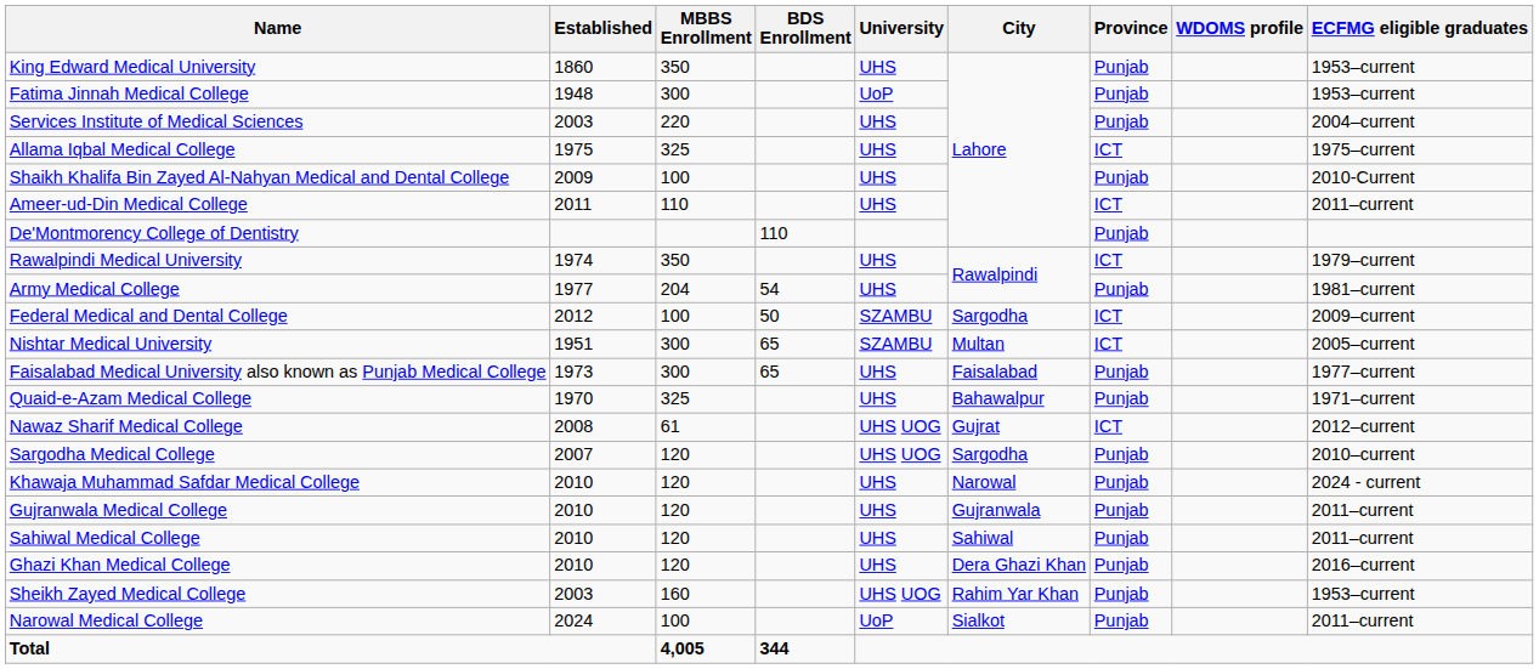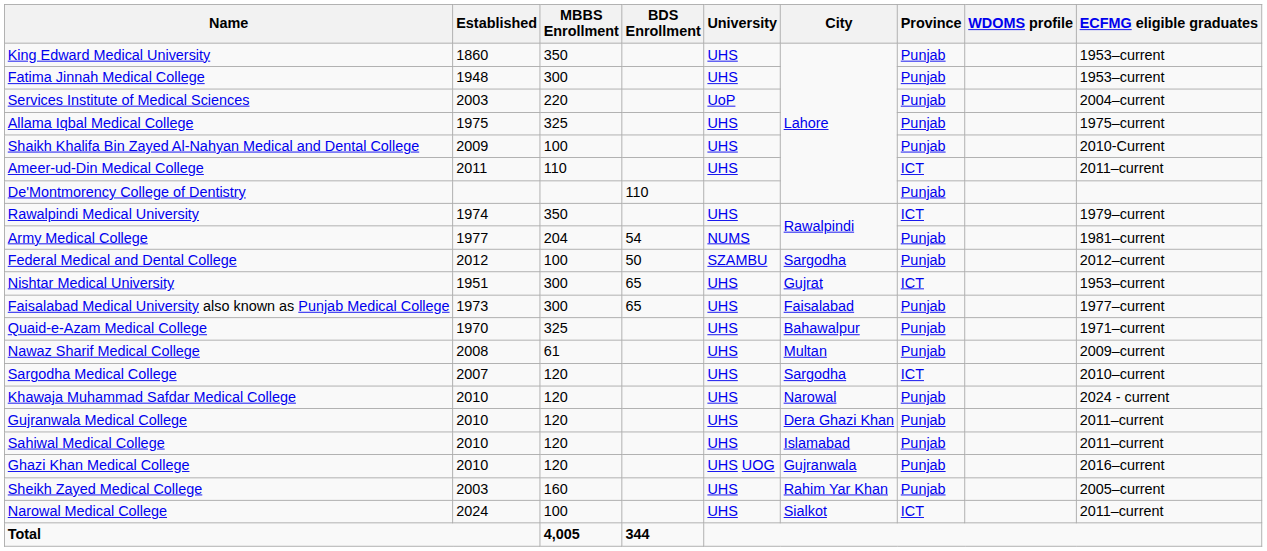 <table class="wikitable sortable static-row-numbers static-row-header-hash">
 <tr>
 <th>Name</th>
 <th>Established</th>
 <th>MBBS<br>Enrollment</th>
 <th>BDS<br>Enrollment</th>
 <th>University</th>
 <th>City</th>
 <th>Province</th>
 <th><a href='#'>WDOMS</a> profile</th>
 <th><a href='#'>ECFMG</a> eligible graduates</th>
 </tr>
 <tr>
 <td><a href='#'>King Edward Medical University</a></td>
 <td>1860</td>
 <td>350</td>
 <td></td>
 <td><a href='#'>UHS</a></td>
 <td rowspan="7"><a href='#'>Lahore</a></td>
 <td><a href='#'>Punjab</a></td>
 <td></td>
 <td>1953–current</td>
 </tr>
 <tr>
 <td><a href='#'>Fatima Jinnah Medical College</a></td>
 <td>1948</td>
 <td>300</td>
 <td></td>
-<td><a href='#'>UoP</a></td>
+<td><a href='#'>UHS</a></td>
 <td><a href='#'>Punjab</a></td>
 <td></td>
 <td>1953–current</td>
 </tr>
 <tr>
 <td><a href='#'>Services Institute of Medical Sciences</a></td>
 <td>2003</td>
 <td>220</td>
 <td></td>
-<td><a href='#'>UHS</a></td>
+<td><a href='#'>UoP</a></td>
 <td><a href='#'>Punjab</a></td>
 <td></td>
 <td>2004–current</td>
 </tr>
 <tr>
 <td><a href='#'>Allama Iqbal Medical College</a></td>
 <td>1975</td>
 <td>325</td>
 <td></td>
 <td><a href='#'>UHS</a></td>
-<td><a href='#'>ICT</a></td>
+<td><a href='#'>Punjab</a></td>
 <td></td>
 <td>1975–current</td>
 </tr>
 <tr>
 <td><a href='#'>Shaikh Khalifa Bin Zayed Al-Nahyan Medical and Dental College</a></td>
 <td>2009</td>
 <td>100</td>
 <td></td>
 <td><a href='#'>UHS</a></td>
 <td><a href='#'>Punjab</a></td>
 <td></td>
 <td>2010-Current</td>
 </tr>
 <tr>
 <td><a href='#'>Ameer-ud-Din Medical College</a></td>
 <td>2011</td>
 <td>110</td>
 <td></td>
 <td><a href='#'>UHS</a></td>
 <td><a href='#'>ICT</a></td>
 <td></td>
 <td>2011–current</td>
 </tr>
 <tr>
 <td><a href='#'>De'Montmorency College of Dentistry</a></td>
 <td></td>
 <td></td>
 <td>110</td>
 <td></td>
 <td><a href='#'>Punjab</a></td>
 <td></td>
 <td></td>
 </tr>
 <tr>
 <td><a href='#'>Rawalpindi Medical University</a></td>
 <td>1974</td>
 <td>350</td>
 <td></td>
 <td><a href='#'>UHS</a></td>
 <td rowspan="2"><a href='#'>Rawalpindi</a></td>
 <td><a href='#'>ICT</a></td>
 <td></td>
 <td>1979–current</td>
 </tr>
 <tr>
 <td><a href='#'>Army Medical College</a></td>
 <td>1977</td>
 <td>204</td>
 <td>54</td>
-<td><a href='#'>UHS</a></td>
+<td><a href='#'>NUMS</a></td>
 <td><a href='#'>Punjab</a></td>
 <td></td>
 <td>1981–current</td>
 </tr>
 <tr>
 <td><a href='#'>Federal Medical and Dental College</a></td>
 <td>2012</td>
 <td>100</td>
 <td>50</td>
 <td><a href='#'>SZAMBU</a></td>
 <td><a href='#'>Sargodha</a></td>
-<td><a href='#'>ICT</a></td>
+<td><a href='#'>Punjab</a></td>
 <td></td>
-<td>2009–current</td>
+<td>2012–current</td>
 </tr>
 <tr>
 <td><a href='#'>Nishtar Medical University</a></td>
 <td>1951</td>
 <td>300</td>
 <td>65</td>
-<td><a href='#'>SZAMBU</a></td>
-<td><a href='#'>Multan</a></td>
+<td><a href='#'>UHS</a></td>
+<td><a href='#'>Gujrat</a></td>
 <td><a href='#'>ICT</a></td>
 <td></td>
-<td>2005–current</td>
+<td>1953–current</td>
 </tr>
 <tr>
 <td><a href='#'>Faisalabad Medical University</a> also known as <a href='#'>Punjab Medical College</a></td>
 <td>1973</td>
 <td>300</td>
 <td>65</td>
 <td><a href='#'>UHS</a></td>
 <td><a href='#'>Faisalabad</a></td>
 <td><a href='#'>Punjab</a></td>
 <td></td>
 <td>1977–current</td>
 </tr>
 <tr>
 <td><a href='#'>Quaid-e-Azam Medical College</a></td>
 <td>1970</td>
 <td>325</td>
 <td></td>
 <td><a href='#'>UHS</a></td>
 <td><a href='#'>Bahawalpur</a></td>
 <td><a href='#'>Punjab</a></td>
 <td></td>
 <td>1971–current</td>
 </tr>
 <tr>
 <td><a href='#'>Nawaz Sharif Medical College</a></td>
 <td>2008</td>
 <td>61</td>
 <td></td>
-<td><a href='#'>UHS</a> <a href='#'>UOG</a></td>
-<td><a href='#'>Gujrat</a></td>
-<td><a href='#'>ICT</a></td>
+<td><a href='#'>UHS</a></td>
+<td><a href='#'>Multan</a></td>
+<td><a href='#'>Punjab</a></td>
 <td></td>
-<td>2012–current</td>
+<td>2009–current</td>
 </tr>
 <tr>
 <td><a href='#'>Sargodha Medical College</a></td>
 <td>2007</td>
 <td>120</td>
 <td></td>
-<td><a href='#'>UHS</a> <a href='#'>UOG</a></td>
+<td><a href='#'>UHS</a></td>
 <td><a href='#'>Sargodha</a></td>
-<td><a href='#'>Punjab</a></td>
+<td><a href='#'>ICT</a></td>
 <td></td>
 <td>2010–current</td>
 </tr>
 <tr>
 <td><a href='#'>Khawaja Muhammad Safdar Medical College</a></td>
 <td>2010</td>
 <td>120</td>
 <td></td>
 <td><a href='#'>UHS</a></td>
 <td><a href='#'>Narowal</a></td>
 <td><a href='#'>Punjab</a></td>
 <td></td>
 <td>2024 - current</td>
 </tr>
 <tr>
 <td><a href='#'>Gujranwala Medical College</a></td>
 <td>2010</td>
 <td>120</td>
 <td></td>
 <td><a href='#'>UHS</a></td>
-<td><a href='#'>Gujranwala</a></td>
+<td><a href='#'>Dera Ghazi Khan</a></td>
 <td><a href='#'>Punjab</a></td>
 <td></td>
 <td>2011–current</td>
 </tr>
 <tr>
 <td><a href='#'>Sahiwal Medical College</a></td>
 <td>2010</td>
 <td>120</td>
 <td></td>
 <td><a href='#'>UHS</a></td>
-<td><a href='#'>Sahiwal</a></td>
+<td><a href='#'>Islamabad</a></td>
 <td><a href='#'>Punjab</a></td>
 <td></td>
 <td>2011–current</td>
 </tr>
 <tr>
 <td><a href='#'>Ghazi Khan Medical College</a></td>
 <td>2010</td>
 <td>120</td>
 <td></td>
-<td><a href='#'>UHS</a></td>
-<td><a href='#'>Dera Ghazi Khan</a></td>
+<td><a href='#'>UHS</a> <a href='#'>UOG</a></td>
+<td><a href='#'>Gujranwala</a></td>
 <td><a href='#'>Punjab</a></td>
 <td></td>
 <td>2016–current</td>
 </tr>
 <tr>
 <td><a href='#'>Sheikh Zayed Medical College</a></td>
 <td>2003</td>
 <td>160</td>
 <td></td>
-<td><a href='#'>UHS</a> <a href='#'>UOG</a></td>
+<td><a href='#'>UHS</a></td>
 <td><a href='#'>Rahim Yar Khan</a></td>
 <td><a href='#'>Punjab</a></td>
 <td></td>
-<td>1953–current</td>
+<td>2005–current</td>
 </tr>
 <tr>
 <td><a href='#'>Narowal Medical College</a></td>
 <td>2024</td>
 <td>100</td>
 <td></td>
-<td><a href='#'>UoP</a></td>
+<td><a href='#'>UHS</a></td>
 <td><a href='#'>Sialkot</a></td>
-<td><a href='#'>Punjab</a></td>
+<td><a href='#'>ICT</a></td>
 <td></td>
 <td>2011–current</td>
 </tr>
 <tr>
 <td colspan="2"><strong>Total</strong></td>
 <td><strong>4,005</strong></td>
 <td><strong>344</strong></td>
 <td colspan="5"></td>
 </tr>
 </table>
